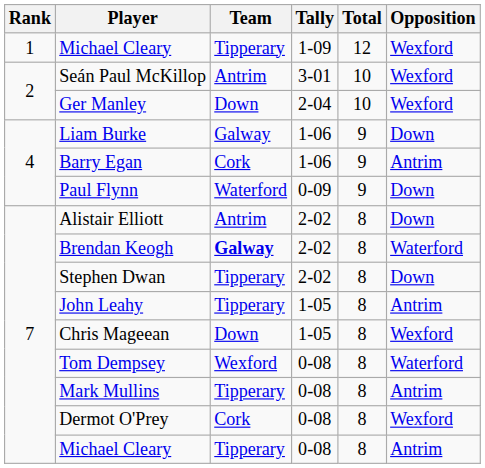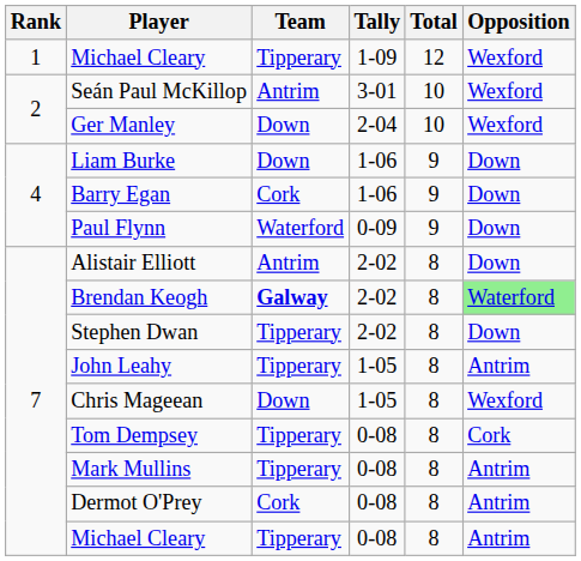 <table class="wikitable">
 <tr>
 <th>Rank</th>
 <th>Player</th>
 <th>Team</th>
 <th>Tally</th>
 <th>Total</th>
 <th>Opposition</th>
 </tr>
 <tr>
 <td rowspan=1 align=center>1</td>
 <td><a href='#'>Michael Cleary</a></td>
 <td><a href='#'>Tipperary</a></td>
 <td align=center>1-09</td>
 <td align=center>12</td>
 <td><a href='#'>Wexford</a></td>
 </tr>
 <tr>
 <td rowspan=2 align=center>2</td>
 <td>Seán Paul McKillop</td>
 <td><a href='#'>Antrim</a></td>
 <td align=center>3-01</td>
 <td align=center>10</td>
 <td><a href='#'>Wexford</a></td>
 </tr>
 <tr>
 <td><a href='#'>Ger Manley</a></td>
 <td><a href='#'>Down</a></td>
 <td align=center>2-04</td>
 <td align=center>10</td>
 <td><a href='#'>Wexford</a></td>
 </tr>
 <tr>
 <td rowspan=3 align=center>4</td>
 <td><a href='#'>Liam Burke</a></td>
-<td><a href='#'>Galway</a></td>
+<td><a href='#'>Down</a></td>
 <td align=center>1-06</td>
 <td align=center>9</td>
 <td><a href='#'>Down</a></td>
 </tr>
 <tr>
 <td><a href='#'>Barry Egan</a></td>
 <td><a href='#'>Cork</a></td>
 <td align=center>1-06</td>
 <td align=center>9</td>
-<td><a href='#'>Antrim</a></td>
+<td><a href='#'>Down</a></td>
 </tr>
 <tr>
 <td><a href='#'>Paul Flynn</a></td>
 <td><a href='#'>Waterford</a></td>
 <td align=center>0-09</td>
 <td align=center>9</td>
 <td><a href='#'>Down</a></td>
 </tr>
 <tr>
 <td rowspan=9 align=center>7</td>
 <td>Alistair Elliott</td>
 <td><a href='#'>Antrim</a></td>
 <td align=center>2-02</td>
 <td align=center>8</td>
 <td><a href='#'>Down</a></td>
 </tr>
 <tr>
 <td><a href='#'>Brendan Keogh</a></td>
 <td><strong><a href='#'>Galway</a></strong></td>
 <td align=center>2-02</td>
 <td align=center>8</td>
-<td><a href='#'>Waterford</a></td>
+<td style="background: lightgreen;"><a href='#'>Waterford</a></td>
 </tr>
 <tr>
 <td>Stephen Dwan</td>
 <td><a href='#'>Tipperary</a></td>
 <td align=center>2-02</td>
 <td align=center>8</td>
 <td><a href='#'>Down</a></td>
 </tr>
 <tr>
 <td><a href='#'>John Leahy</a></td>
 <td><a href='#'>Tipperary</a></td>
 <td align=center>1-05</td>
 <td align=center>8</td>
 <td><a href='#'>Antrim</a></td>
 </tr>
 <tr>
 <td>Chris Mageean</td>
 <td><a href='#'>Down</a></td>
 <td align=center>1-05</td>
 <td align=center>8</td>
 <td><a href='#'>Wexford</a></td>
 </tr>
 <tr>
 <td><a href='#'>Tom Dempsey</a></td>
-<td><a href='#'>Wexford</a></td>
+<td><a href='#'>Tipperary</a></td>
 <td align=center>0-08</td>
 <td align=center>8</td>
-<td><a href='#'>Waterford</a></td>
+<td><a href='#'>Cork</a></td>
 </tr>
 <tr>
 <td><a href='#'>Mark Mullins</a></td>
 <td><a href='#'>Tipperary</a></td>
 <td align=center>0-08</td>
 <td align=center>8</td>
 <td><a href='#'>Antrim</a></td>
 </tr>
 <tr>
 <td>Dermot O'Prey</td>
 <td><a href='#'>Cork</a></td>
 <td align=center>0-08</td>
 <td align=center>8</td>
-<td><a href='#'>Wexford</a></td>
+<td><a href='#'>Antrim</a></td>
 </tr>
 <tr>
 <td><a href='#'>Michael Cleary</a></td>
 <td><a href='#'>Tipperary</a></td>
 <td align=center>0-08</td>
 <td align=center>8</td>
 <td><a href='#'>Antrim</a></td>
 </tr>
 </table>
